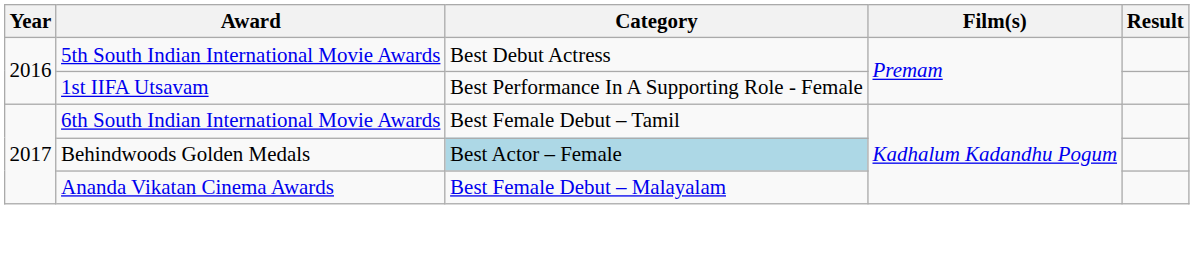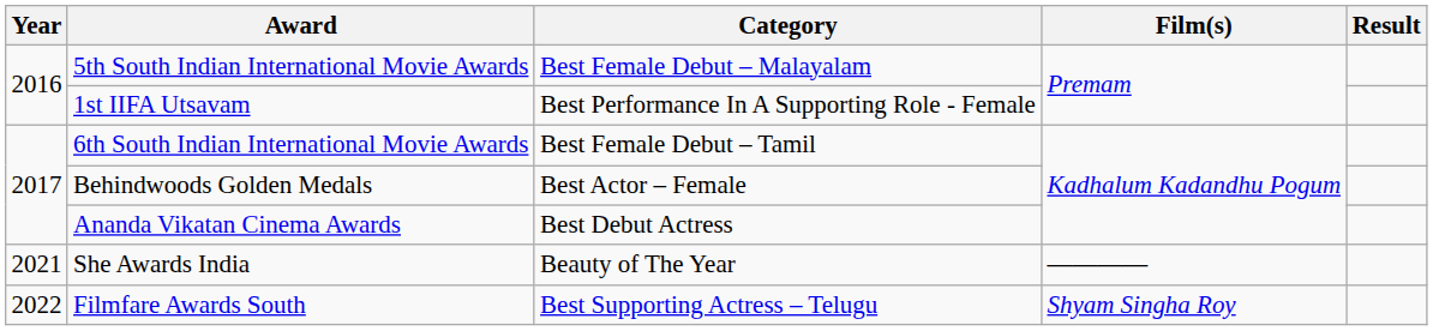 <table class="wikitable">
 <tr>
 <th>Year</th>
 <th>Award</th>
 <th>Category</th>
 <th>Film(s)</th>
 <th>Result</th>
 </tr>
 <tr>
 <td rowspan="2">2016</td>
 <td><a href='#'>5th South Indian International Movie Awards</a></td>
-<td>Best Debut Actress</td>
+<td><a href='#'>Best Female Debut – Malayalam</a></td>
 <td rowspan="2"><em><a href='#'>Premam</a></em></td>
 <td></td>
 </tr>
 <tr>
 <td><a href='#'>1st IIFA Utsavam</a></td>
 <td>Best Performance In A Supporting Role - Female</td>
 <td></td>
 </tr>
 <tr>
 <td rowspan="3">2017</td>
 <td><a href='#'>6th South Indian International Movie Awards</a></td>
 <td>Best Female Debut – Tamil</td>
 <td rowspan="3"><em><a href='#'>Kadhalum Kadandhu Pogum</a></em></td>
 <td></td>
 </tr>
 <tr>
 <td>Behindwoods Golden Medals</td>
-<td style="background: lightblue;">Best Actor – Female</td>
+<td>Best Actor – Female</td>
 <td></td>
 </tr>
 <tr>
 <td><a href='#'>Ananda Vikatan Cinema Awards</a></td>
-<td><a href='#'>Best Female Debut – Malayalam</a></td>
+<td>Best Debut Actress</td>
+<td></td>
+</tr>
+<tr>
+<td>2021</td>
+<td>She Awards India</td>
+<td>Beauty of The Year</td>
+<td>————</td>
+<td></td>
+</tr>
+<tr>
+<td>2022</td>
+<td><a href='#'>Filmfare Awards South</a></td>
+<td><a href='#'>Best Supporting Actress – Telugu</a></td>
+<td><em><a href='#'>Shyam Singha Roy</a></em></td>
 <td></td>
 </tr>
 </table>
